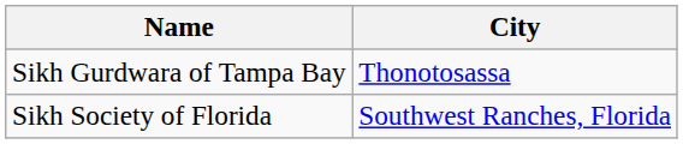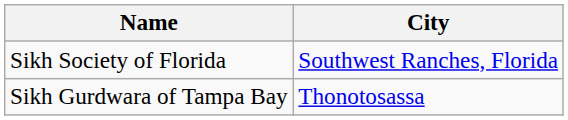 <table class="wikitable sortable">
 <tr>
 <th>Name</th>
 <th>City</th>
 </tr>
 <tr>
+<td>Sikh Society of Florida</td>
+<td><a href='#'>Southwest Ranches, Florida</a></td>
+</tr>
+<tr>
 <td>Sikh Gurdwara of Tampa Bay</td>
 <td><a href='#'>Thonotosassa</a></td>
 </tr>
-<tr>
-<td>Sikh Society of Florida</td>
-<td><a href='#'>Southwest Ranches, Florida</a></td>
-</tr>
 </table>
